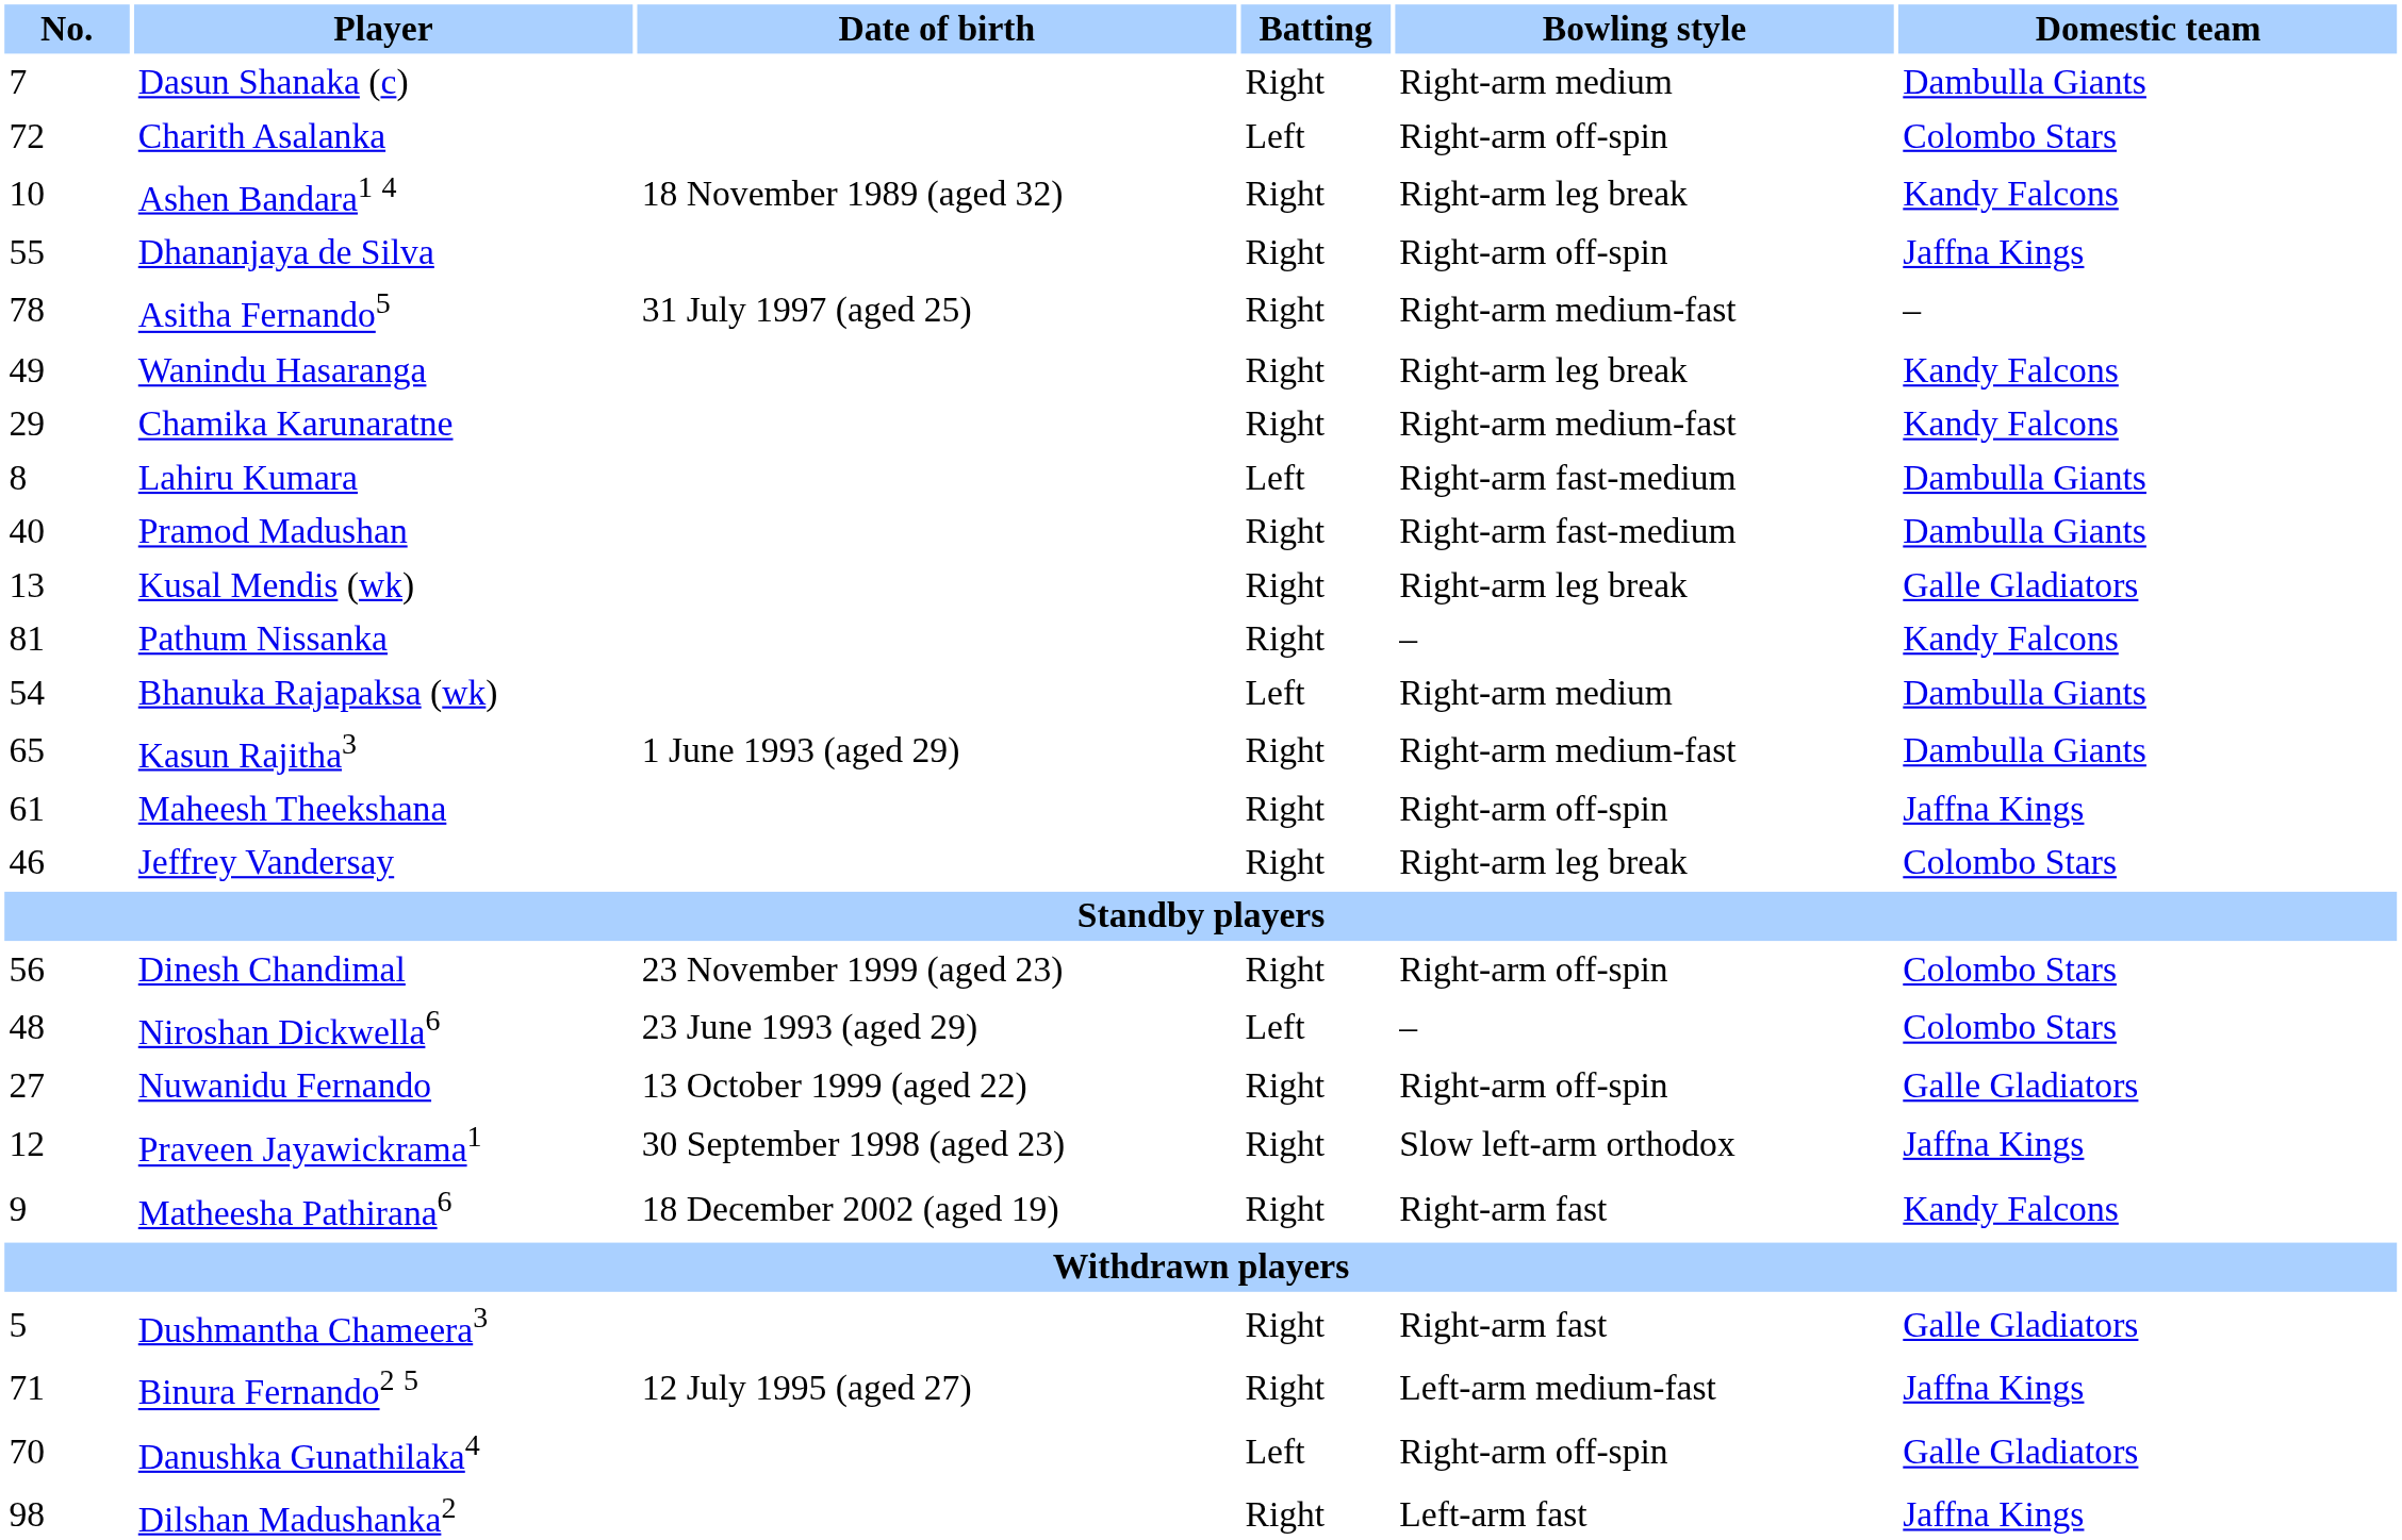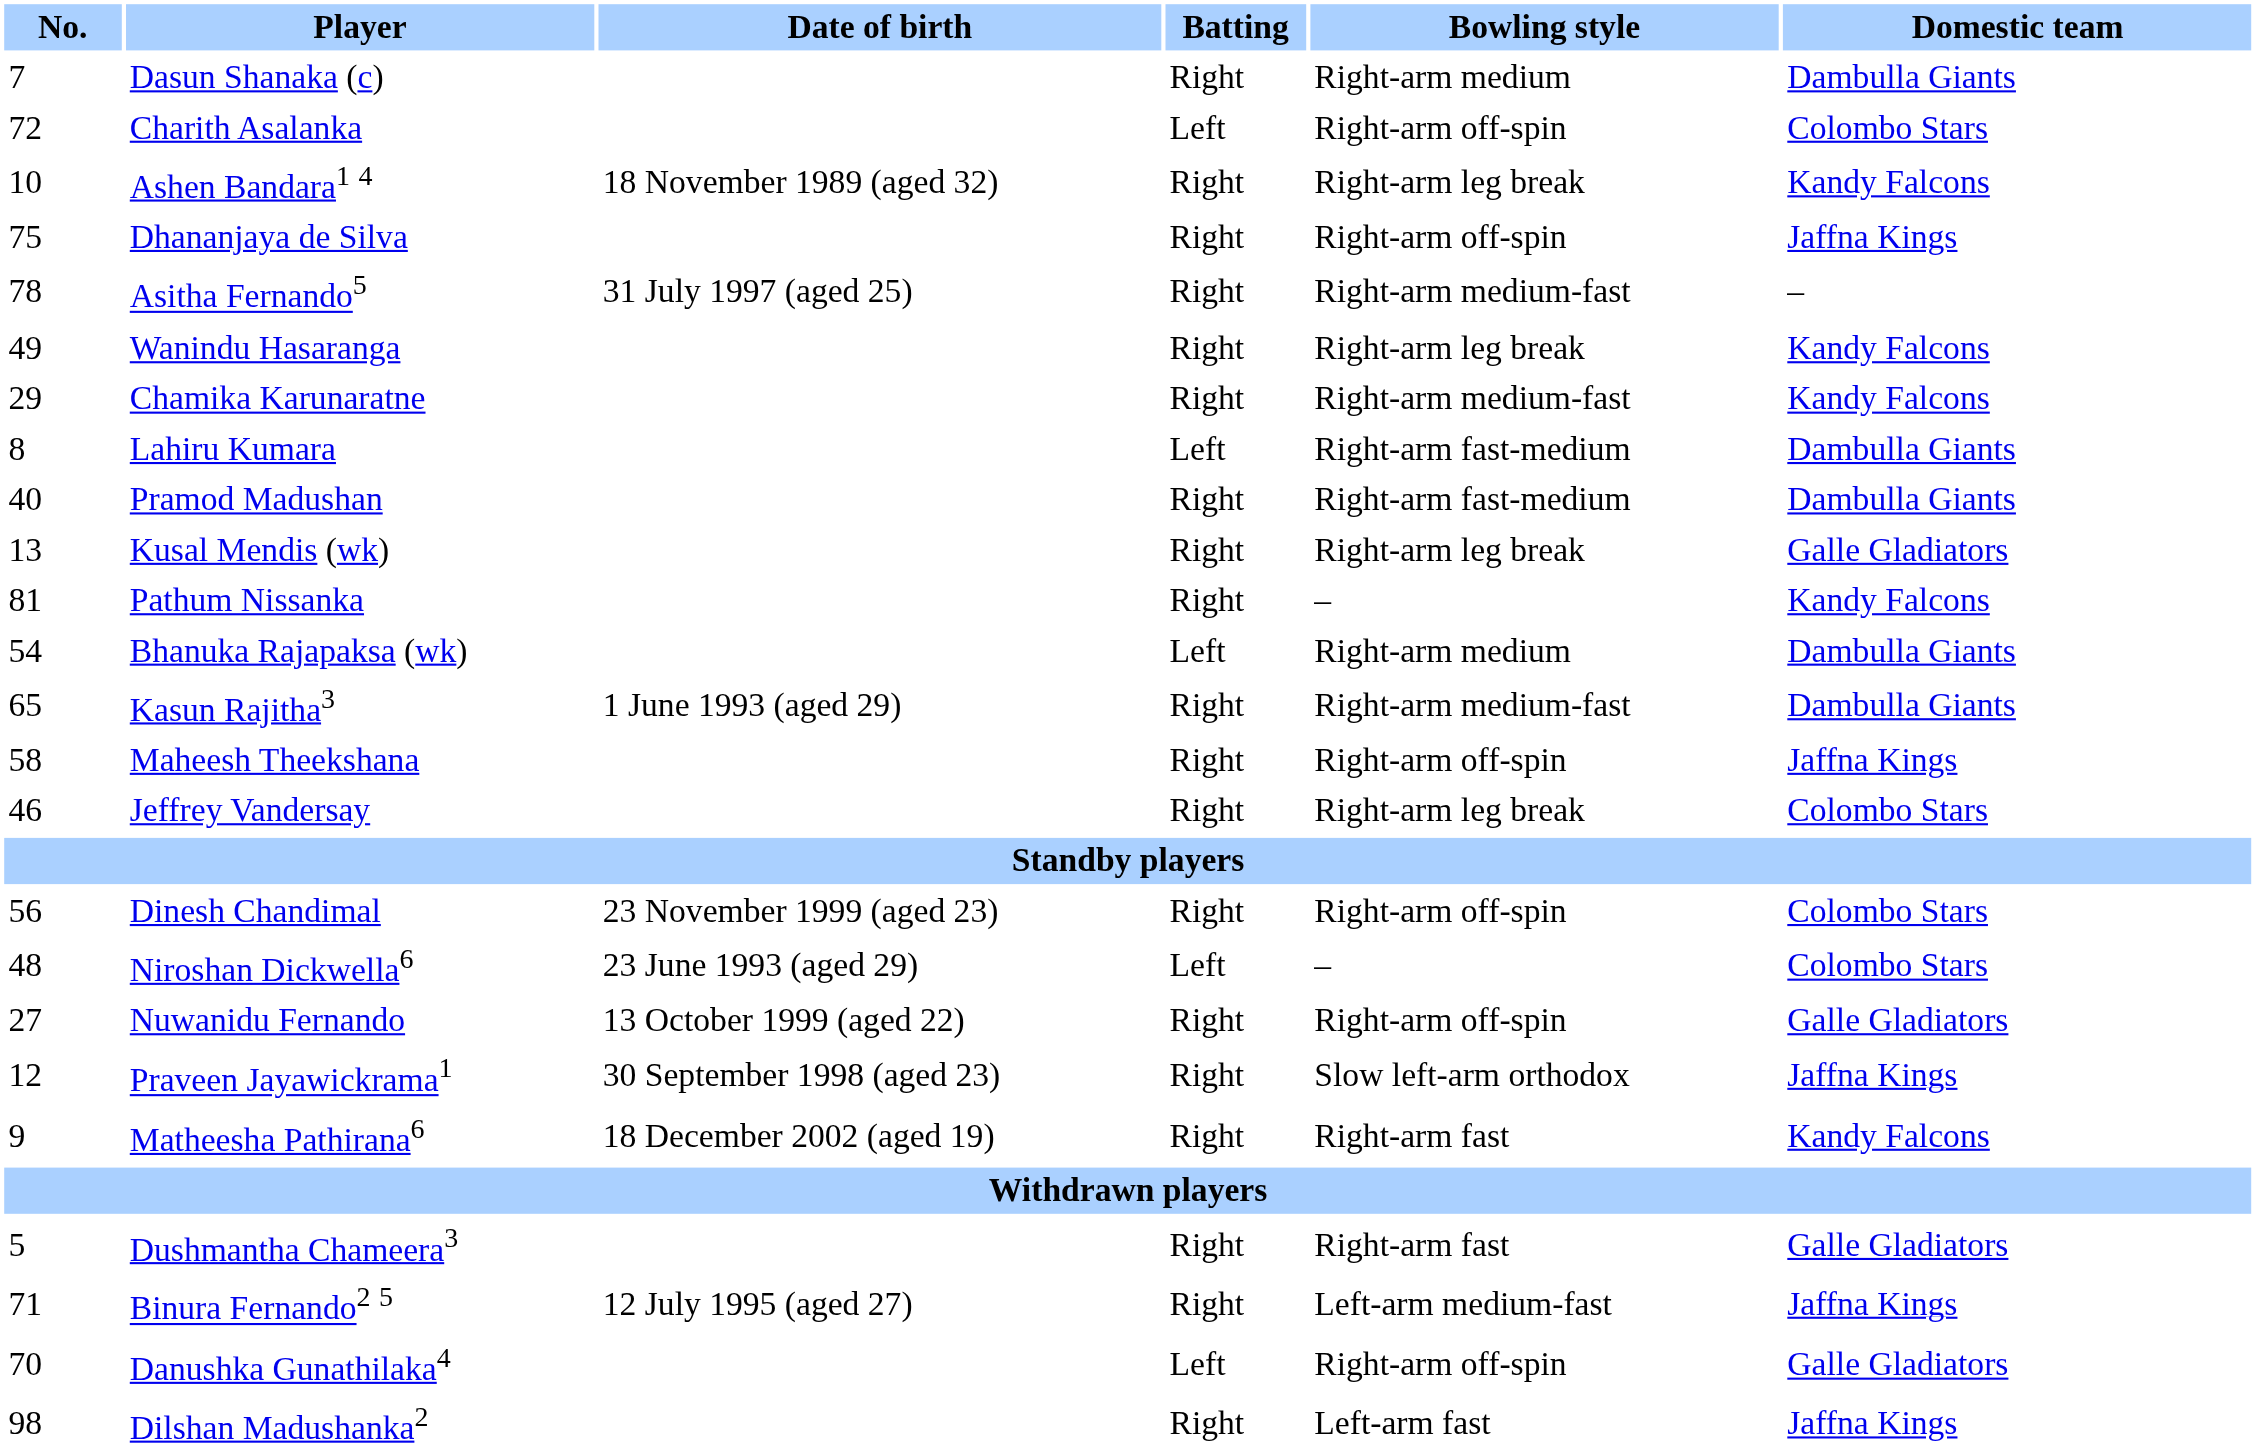 <table class="sortable" style="width:85%;" border="0" cellspacing="2" cellpadding="2">
 <tr style="background:#aad0ff;">
 <th scope="col" width="5%">No.</th>
 <th width=20%>Player</th>
 <th width=24%>Date of birth</th>
 <th width=6%>Batting</th>
 <th width=20%>Bowling style</th>
 <th width=20%>Domestic team</th>
 </tr>
 <tr>
 <td>7</td>
 <td><a href='#'>Dasun Shanaka</a> (<a href='#'>c</a>)</td>
 <td></td>
 <td>Right</td>
 <td>Right-arm medium</td>
 <td><a href='#'>Dambulla Giants</a></td>
 </tr>
 <tr>
 <td>72</td>
 <td><a href='#'>Charith Asalanka</a></td>
 <td></td>
 <td>Left</td>
 <td>Right-arm off-spin</td>
 <td><a href='#'>Colombo Stars</a></td>
 </tr>
 <tr>
 <td>10</td>
 <td><a href='#'>Ashen Bandara</a><sup>1</sup> <sup>4</sup></td>
 <td>18 November 1989 (aged 32)</td>
 <td>Right</td>
 <td>Right-arm leg break</td>
 <td><a href='#'>Kandy Falcons</a></td>
 </tr>
 <tr>
-<td>55</td>
+<td>75</td>
 <td><a href='#'>Dhananjaya de Silva</a></td>
 <td></td>
 <td>Right</td>
 <td>Right-arm off-spin</td>
 <td><a href='#'>Jaffna Kings</a></td>
 </tr>
 <tr>
 <td>78</td>
 <td><a href='#'>Asitha Fernando</a><sup>5</sup></td>
 <td>31 July 1997 (aged 25)</td>
 <td>Right</td>
 <td>Right-arm medium-fast</td>
 <td>–</td>
 </tr>
 <tr>
 <td>49</td>
 <td><a href='#'>Wanindu Hasaranga</a></td>
 <td></td>
 <td>Right</td>
 <td>Right-arm leg break</td>
 <td><a href='#'>Kandy Falcons</a></td>
 </tr>
 <tr>
 <td>29</td>
 <td><a href='#'>Chamika Karunaratne</a></td>
 <td></td>
 <td>Right</td>
 <td>Right-arm medium-fast</td>
 <td><a href='#'>Kandy Falcons</a></td>
 </tr>
 <tr>
 <td>8</td>
 <td><a href='#'>Lahiru Kumara</a></td>
 <td></td>
 <td>Left</td>
 <td>Right-arm fast-medium</td>
 <td><a href='#'>Dambulla Giants</a></td>
 </tr>
 <tr>
 <td>40</td>
 <td><a href='#'>Pramod Madushan</a></td>
 <td></td>
 <td>Right</td>
 <td>Right-arm fast-medium</td>
 <td><a href='#'>Dambulla Giants</a></td>
 </tr>
 <tr>
 <td>13</td>
 <td><a href='#'>Kusal Mendis</a> (<a href='#'>wk</a>)</td>
 <td></td>
 <td>Right</td>
 <td>Right-arm leg break</td>
 <td><a href='#'>Galle Gladiators</a></td>
 </tr>
 <tr>
 <td>81</td>
 <td><a href='#'>Pathum Nissanka</a></td>
 <td></td>
 <td>Right</td>
 <td>–</td>
 <td><a href='#'>Kandy Falcons</a></td>
 </tr>
 <tr>
 <td>54</td>
 <td><a href='#'>Bhanuka Rajapaksa</a> (<a href='#'>wk</a>)</td>
 <td></td>
 <td>Left</td>
 <td>Right-arm medium</td>
 <td><a href='#'>Dambulla Giants</a></td>
 </tr>
 <tr>
 <td>65</td>
 <td><a href='#'>Kasun Rajitha</a><sup>3</sup></td>
 <td>1 June 1993 (aged 29)</td>
 <td>Right</td>
 <td>Right-arm medium-fast</td>
 <td><a href='#'>Dambulla Giants</a></td>
 </tr>
 <tr>
-<td>61</td>
+<td>58</td>
 <td><a href='#'>Maheesh Theekshana</a></td>
 <td></td>
 <td>Right</td>
 <td>Right-arm off-spin</td>
 <td><a href='#'>Jaffna Kings</a></td>
 </tr>
 <tr>
 <td>46</td>
 <td><a href='#'>Jeffrey Vandersay</a></td>
 <td></td>
 <td>Right</td>
 <td>Right-arm leg break</td>
 <td><a href='#'>Colombo Stars</a></td>
 </tr>
 <tr style="background:#aad0ff;">
 <th colspan="6">Standby players</th>
 </tr>
 <tr>
 <td>56</td>
 <td><a href='#'>Dinesh Chandimal</a></td>
 <td>23 November 1999 (aged 23)</td>
 <td>Right</td>
 <td>Right-arm off-spin</td>
 <td><a href='#'>Colombo Stars</a></td>
 </tr>
 <tr>
 <td>48</td>
 <td><a href='#'>Niroshan Dickwella</a><sup>6</sup></td>
 <td>23 June 1993 (aged 29)</td>
 <td>Left</td>
 <td>–</td>
 <td><a href='#'>Colombo Stars</a></td>
 </tr>
 <tr>
 <td>27</td>
 <td><a href='#'>Nuwanidu Fernando</a></td>
 <td>13 October 1999 (aged 22)</td>
 <td>Right</td>
 <td>Right-arm off-spin</td>
 <td><a href='#'>Galle Gladiators</a></td>
 </tr>
 <tr>
 <td>12</td>
 <td><a href='#'>Praveen Jayawickrama</a><sup>1</sup></td>
 <td>30 September 1998 (aged 23)</td>
 <td>Right</td>
 <td>Slow left-arm orthodox</td>
 <td><a href='#'>Jaffna Kings</a></td>
 </tr>
 <tr>
 <td>9</td>
 <td><a href='#'>Matheesha Pathirana</a><sup>6</sup></td>
 <td>18 December 2002 (aged 19)</td>
 <td>Right</td>
 <td>Right-arm fast</td>
 <td><a href='#'>Kandy Falcons</a></td>
 </tr>
 <tr style="background:#aad0ff;">
 <th colspan="6">Withdrawn players</th>
 </tr>
 <tr>
 <td>5</td>
 <td><a href='#'>Dushmantha Chameera</a><sup>3</sup></td>
 <td></td>
 <td>Right</td>
 <td>Right-arm fast</td>
 <td><a href='#'>Galle Gladiators</a></td>
 </tr>
 <tr>
 <td>71</td>
 <td><a href='#'>Binura Fernando</a><sup>2</sup> <sup>5</sup></td>
 <td>12 July 1995 (aged 27)</td>
 <td>Right</td>
 <td>Left-arm medium-fast</td>
 <td><a href='#'>Jaffna Kings</a></td>
 </tr>
 <tr>
 <td>70</td>
 <td><a href='#'>Danushka Gunathilaka</a><sup>4</sup></td>
 <td></td>
 <td>Left</td>
 <td>Right-arm off-spin</td>
 <td><a href='#'>Galle Gladiators</a></td>
 </tr>
 <tr>
 <td>98</td>
 <td><a href='#'>Dilshan Madushanka</a><sup>2</sup></td>
 <td></td>
 <td>Right</td>
 <td>Left-arm fast</td>
 <td><a href='#'>Jaffna Kings</a></td>
 </tr>
 </table>
